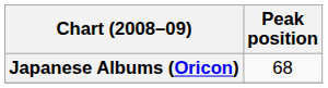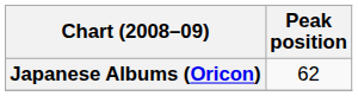 <table class="wikitable sortable plainrowheaders" style="text-align:center;">
 <tr>
 <th scope="col">Chart (2008–09)</th>
 <th scope="col">Peak<br>position</th>
 </tr>
 <tr>
 <th scope="row">Japanese Albums (<a href='#'>Oricon</a>)</th>
-<td>68</td>
+<td>62</td>
 </tr>
 <tr>
 </tr>
 <tr>
 </tr>
 <tr>
 </tr>
 </table>
